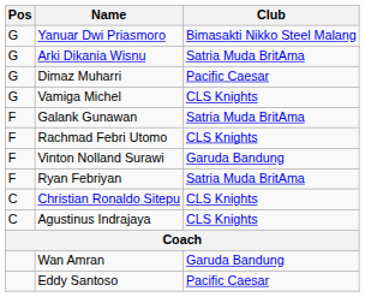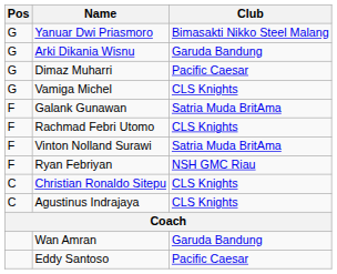 <table class="wikitable">
 <tr>
 <th>Pos</th>
 <th>Name</th>
 <th>Club</th>
 </tr>
 <tr>
 <td>G</td>
 <td> <a href='#'>Yanuar Dwi Priasmoro</a></td>
 <td><a href='#'>Bimasakti Nikko Steel Malang</a></td>
 </tr>
 <tr>
 <td>G</td>
 <td> <a href='#'>Arki Dikania Wisnu</a></td>
-<td><a href='#'>Satria Muda BritAma</a></td>
+<td><a href='#'>Garuda Bandung</a></td>
 </tr>
 <tr>
 <td>G</td>
 <td> Dimaz Muharri</td>
 <td><a href='#'>Pacific Caesar</a></td>
 </tr>
 <tr>
 <td>G</td>
 <td> Vamiga Michel</td>
 <td><a href='#'>CLS Knights</a></td>
 </tr>
 <tr>
 <td>F</td>
 <td> Galank Gunawan</td>
 <td><a href='#'>Satria Muda BritAma</a></td>
 </tr>
 <tr>
 <td>F</td>
 <td> Rachmad Febri Utomo</td>
 <td><a href='#'>CLS Knights</a></td>
 </tr>
 <tr>
 <td>F</td>
 <td> Vinton Nolland Surawi</td>
-<td><a href='#'>Garuda Bandung</a></td>
+<td><a href='#'>Satria Muda BritAma</a></td>
 </tr>
 <tr>
 <td>F</td>
 <td> Ryan Febriyan</td>
-<td><a href='#'>Satria Muda BritAma</a></td>
+<td><a href='#'>NSH GMC Riau</a></td>
 </tr>
 <tr>
 <td>C</td>
 <td> <a href='#'>Christian Ronaldo Sitepu </a></td>
 <td><a href='#'>CLS Knights</a></td>
 </tr>
 <tr>
 <td>C</td>
 <td> Agustinus Indrajaya</td>
 <td><a href='#'>CLS Knights</a></td>
 </tr>
 <tr>
 <th colspan="4">Coach</th>
 </tr>
 <tr>
 <td></td>
 <td> Wan Amran</td>
 <td><a href='#'>Garuda Bandung</a></td>
 </tr>
 <tr>
 <td></td>
 <td> Eddy Santoso</td>
 <td><a href='#'>Pacific Caesar</a></td>
 </tr>
 </table>
